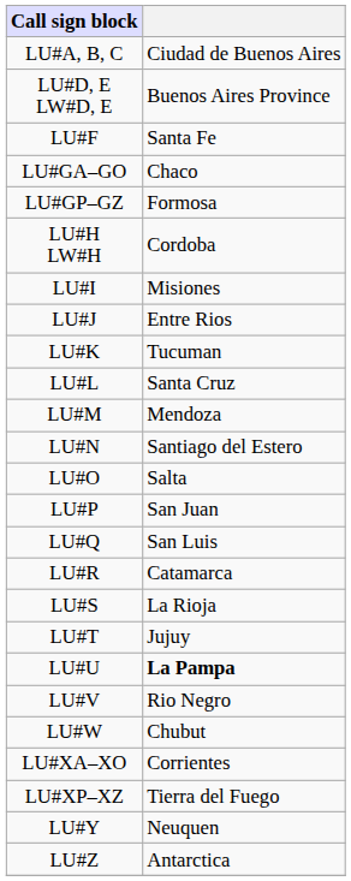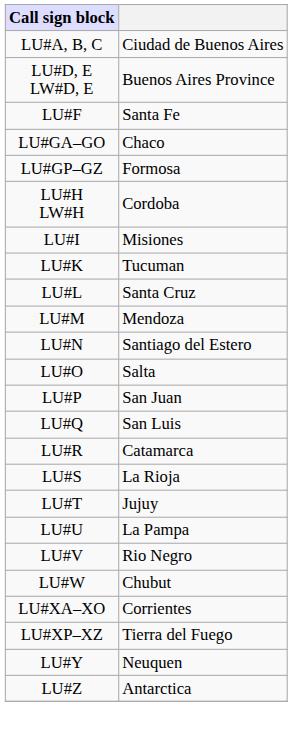 <table class=wikitable style="margin: 1em auto 1em auto;">
 <tr>
 <th style="background: #ddddff;">Call sign block</th>
 <th></th>
 </tr>
 <tr>
 <td align="center">LU#A, B, C</td>
 <td>Ciudad de Buenos Aires</td>
 </tr>
 <tr>
 <td align="center">LU#D, E<br>LW#D, E</td>
 <td>Buenos Aires Province</td>
 </tr>
 <tr>
 <td align="center">LU#F</td>
 <td>Santa Fe</td>
 </tr>
 <tr>
 <td align="center">LU#GA–GO</td>
 <td>Chaco</td>
 </tr>
 <tr>
 <td align="center">LU#GP–GZ</td>
 <td>Formosa</td>
 </tr>
 <tr>
 <td align="center">LU#H<br>LW#H</td>
 <td>Cordoba</td>
 </tr>
 <tr>
 <td align="center">LU#I</td>
 <td>Misiones</td>
-</tr>
-<tr>
-<td align="center">LU#J</td>
-<td>Entre Rios</td>
 </tr>
 <tr>
 <td align="center">LU#K</td>
 <td>Tucuman</td>
 </tr>
 <tr>
 <td align="center">LU#L</td>
 <td>Santa Cruz</td>
 </tr>
 <tr>
 <td align="center">LU#M</td>
 <td>Mendoza</td>
 </tr>
 <tr>
 <td align="center">LU#N</td>
 <td>Santiago del Estero</td>
 </tr>
 <tr>
 <td align="center">LU#O</td>
 <td>Salta</td>
 </tr>
 <tr>
 <td align="center">LU#P</td>
 <td>San Juan</td>
 </tr>
 <tr>
 <td align="center">LU#Q</td>
 <td>San Luis</td>
 </tr>
 <tr>
 <td align="center">LU#R</td>
 <td>Catamarca</td>
 </tr>
 <tr>
 <td align="center">LU#S</td>
 <td>La Rioja</td>
 </tr>
 <tr>
 <td align="center">LU#T</td>
 <td>Jujuy</td>
 </tr>
 <tr>
 <td align="center">LU#U</td>
-<td><strong>La Pampa</strong></td>
+<td>La Pampa</td>
 </tr>
 <tr>
 <td align="center">LU#V</td>
 <td>Rio Negro</td>
 </tr>
 <tr>
 <td align="center">LU#W</td>
 <td>Chubut</td>
 </tr>
 <tr>
 <td align="center">LU#XA–XO</td>
 <td>Corrientes</td>
 </tr>
 <tr>
 <td align="center">LU#XP–XZ</td>
 <td>Tierra del Fuego</td>
 </tr>
 <tr>
 <td align="center">LU#Y</td>
 <td>Neuquen</td>
 </tr>
 <tr>
 <td align="center">LU#Z</td>
 <td>Antarctica</td>
 </tr>
 <tr>
 </tr>
 </table>
